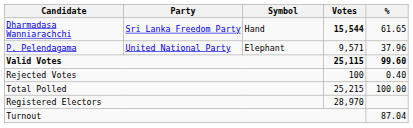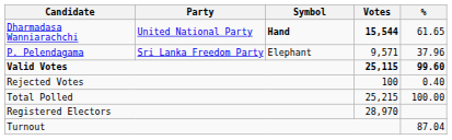 <table class="wikitable" border="1" style="text-align:right;">
 <tr>
 <th align=left width="180">Candidate</th>
 <th align=left width="180">Party</th>
 <th align=left width="120">Symbol</th>
 <th align=left width="60">Votes</th>
 <th align=left width="60">%</th>
 </tr>
 <tr>
 <td align=left><a href='#'>Dharmadasa Wanniarachchi</a></td>
-<td align=left><a href='#'>Sri Lanka Freedom Party</a></td>
-<td align=left>Hand</td>
+<td align=left><a href='#'>United National Party</a></td>
+<td align=left><strong>Hand</strong></td>
 <td><strong>15,544</strong></td>
 <td>61.65</td>
 </tr>
 <tr>
 <td align=left><a href='#'>P. Pelendagama</a></td>
-<td align=left><a href='#'>United National Party</a></td>
+<td align=left><a href='#'>Sri Lanka Freedom Party</a></td>
 <td align=left>Elephant</td>
 <td>9,571</td>
 <td>37.96</td>
 </tr>
 <tr>
 <td align=left colspan=3><strong>Valid Votes</strong></td>
 <td><strong>25,115</strong></td>
 <td><strong>99.60</strong></td>
 </tr>
 <tr>
 <td align=left colspan=3>Rejected Votes</td>
 <td>100</td>
 <td>0.40</td>
 </tr>
 <tr>
 <td align=left colspan=3>Total Polled</td>
 <td>25,215</td>
 <td>100.00</td>
 </tr>
 <tr>
 <td align=left colspan=3>Registered Electors</td>
 <td>28,970</td>
 <td></td>
 </tr>
 <tr>
 <td align=left colspan=4>Turnout</td>
 <td>87.04</td>
 </tr>
 </table>
